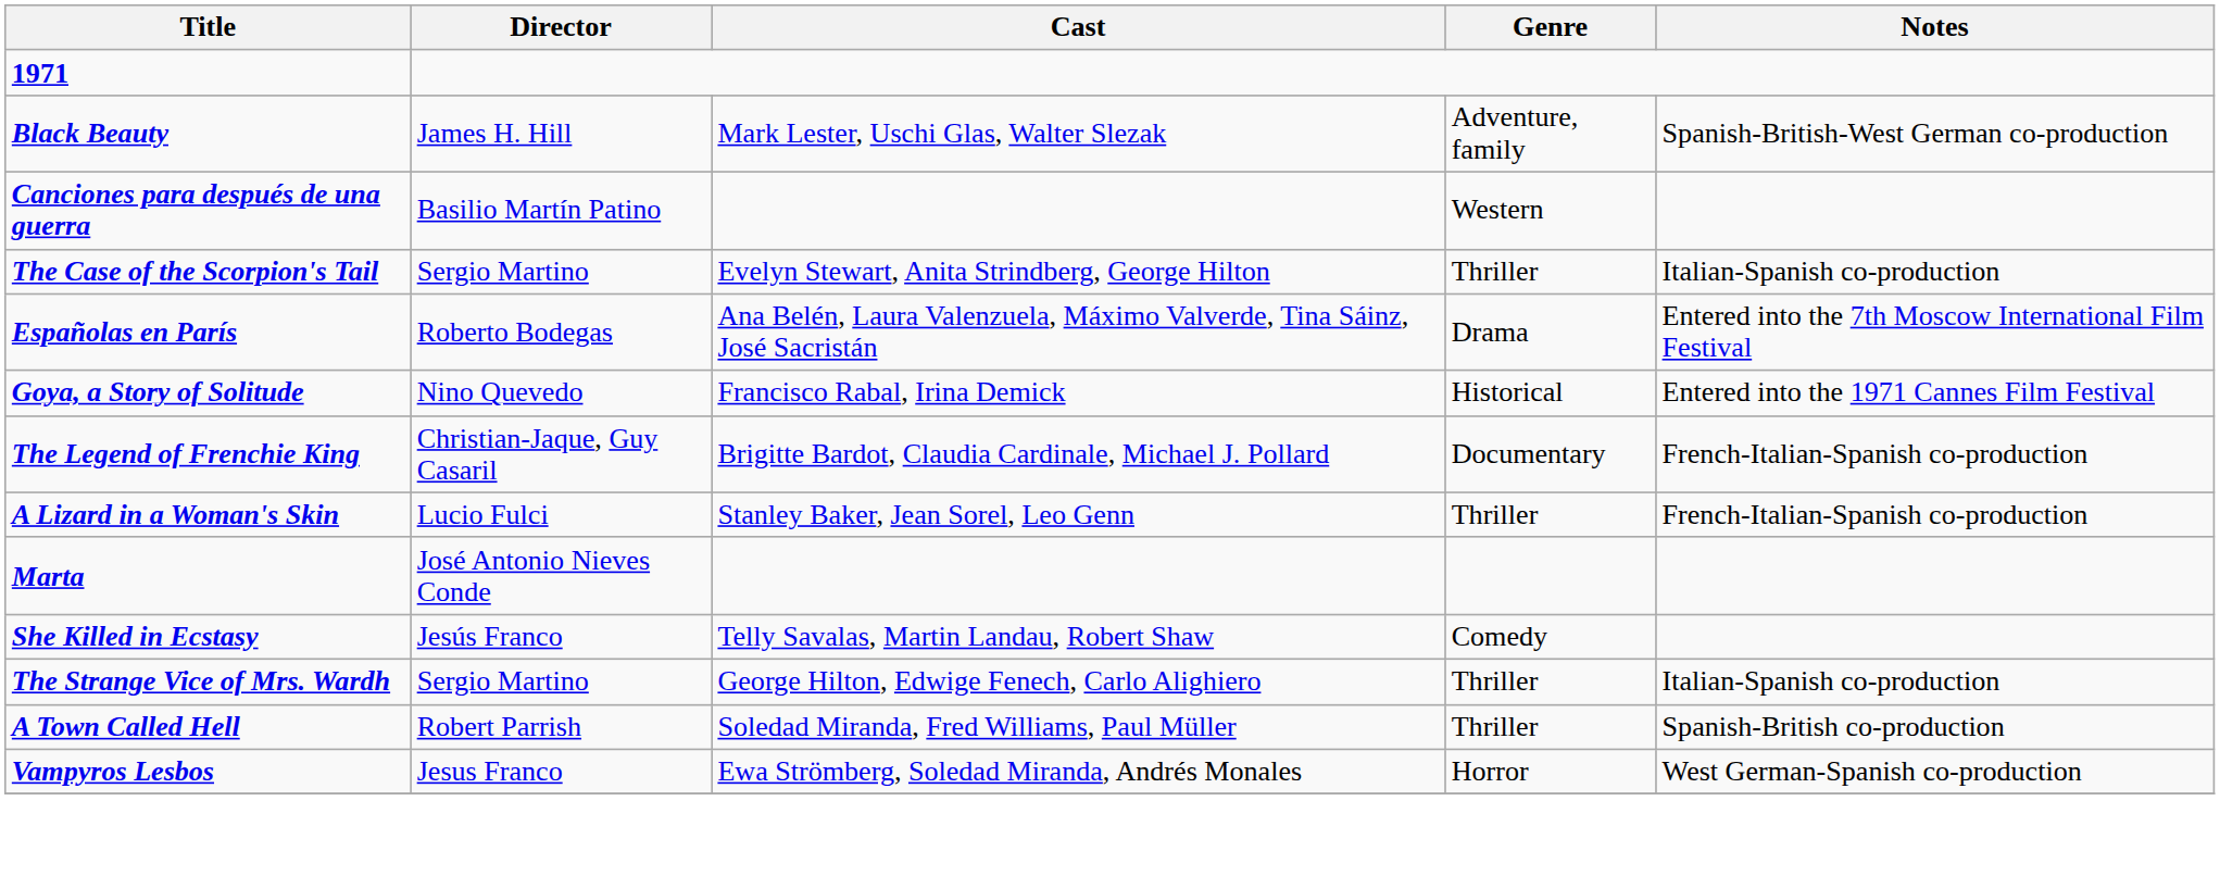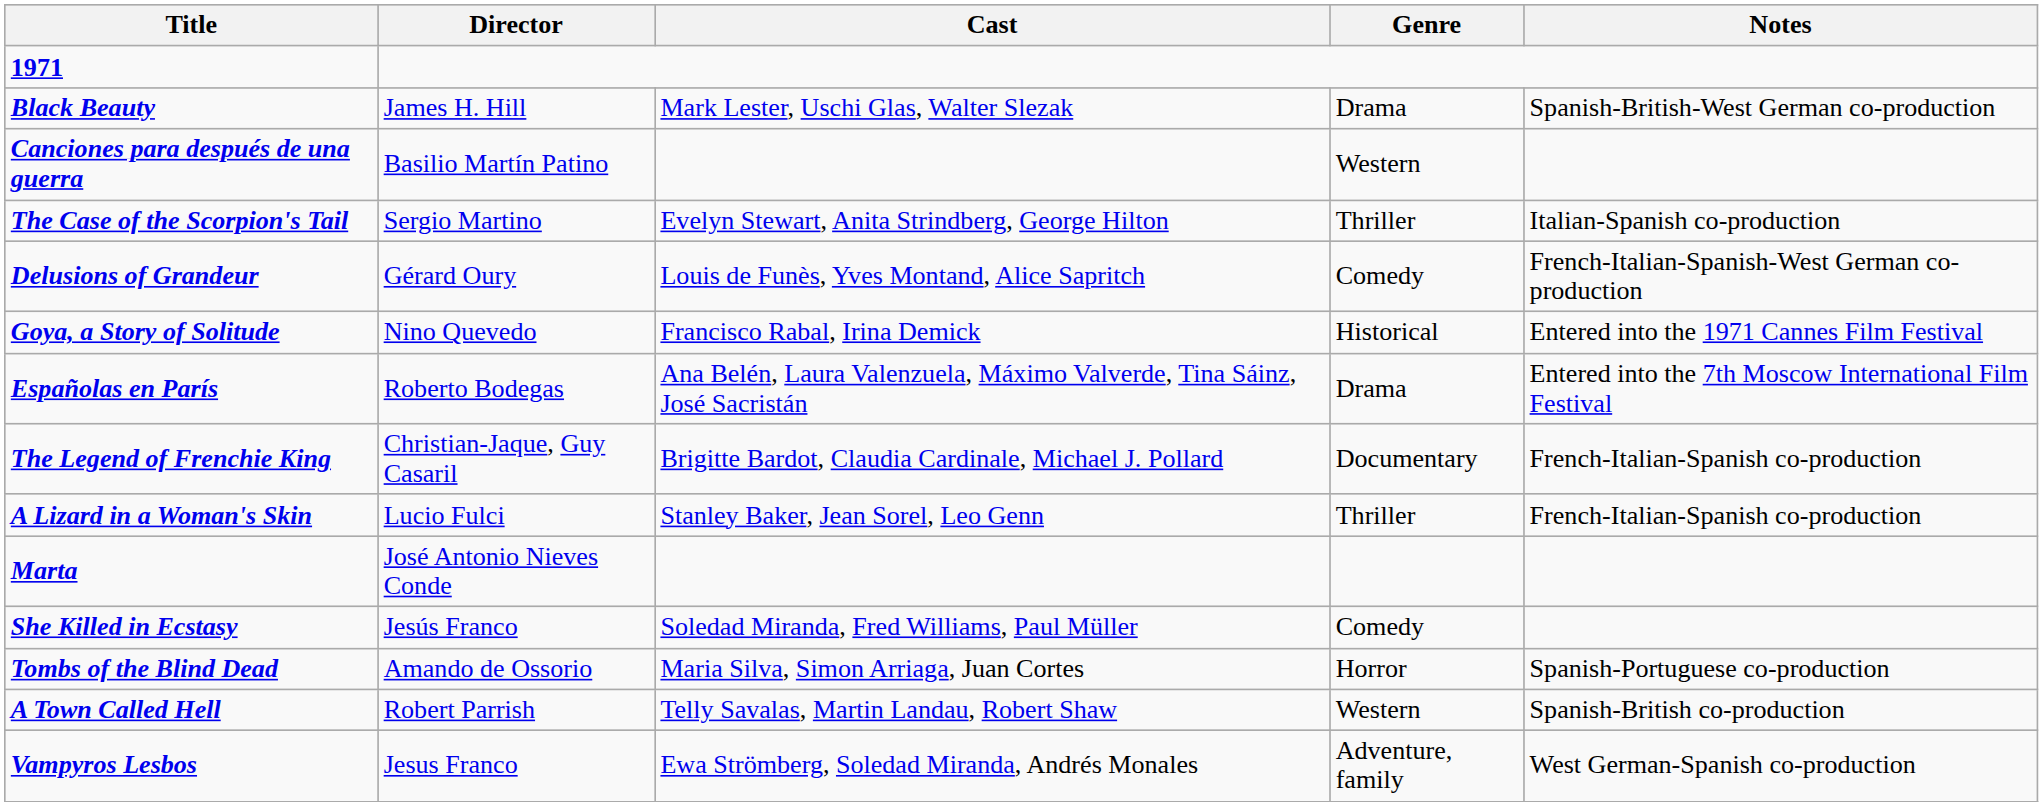 <table class="wikitable">
 <tr>
 <th>Title</th>
 <th>Director</th>
 <th>Cast</th>
 <th>Genre</th>
 <th>Notes</th>
 </tr>
 <tr>
 <td><strong><a href='#'>1971</a></strong></td>
 </tr>
 <tr>
 <td><strong><em><a href='#'>Black Beauty</a></em></strong></td>
 <td><a href='#'>James H. Hill</a></td>
 <td><a href='#'>Mark Lester</a>, <a href='#'>Uschi Glas</a>, <a href='#'>Walter Slezak</a></td>
-<td>Adventure, family</td>
+<td>Drama</td>
 <td>Spanish-British-West German co-production</td>
 </tr>
 <tr>
 <td><strong><em><a href='#'>Canciones para después de una guerra</a></em></strong></td>
 <td><a href='#'>Basilio Martín Patino</a></td>
 <td></td>
 <td>Western</td>
 <td></td>
 </tr>
 <tr>
 <td><strong><em><a href='#'>The Case of the Scorpion's Tail</a></em></strong></td>
 <td><a href='#'>Sergio Martino</a></td>
 <td><a href='#'>Evelyn Stewart</a>, <a href='#'>Anita Strindberg</a>, <a href='#'>George Hilton</a></td>
 <td>Thriller</td>
 <td>Italian-Spanish co-production</td>
 </tr>
 <tr>
-<td><strong><em><a href='#'>Españolas en París</a></em></strong></td>
-<td><a href='#'>Roberto Bodegas</a></td>
-<td><a href='#'>Ana Belén</a>, <a href='#'>Laura Valenzuela</a>, <a href='#'>Máximo Valverde</a>, <a href='#'>Tina Sáinz</a>, <a href='#'>José Sacristán</a></td>
-<td>Drama</td>
-<td>Entered into the <a href='#'>7th Moscow International Film Festival</a></td>
+<td><strong><em><a href='#'>Delusions of Grandeur</a></em></strong></td>
+<td><a href='#'>Gérard Oury</a></td>
+<td><a href='#'>Louis de Funès</a>, <a href='#'>Yves Montand</a>, <a href='#'>Alice Sapritch</a></td>
+<td>Comedy</td>
+<td>French-Italian-Spanish-West German co-production</td>
 </tr>
 <tr>
 <td><strong><em><a href='#'>Goya, a Story of Solitude</a></em></strong></td>
 <td><a href='#'>Nino Quevedo</a></td>
 <td><a href='#'>Francisco Rabal</a>, <a href='#'>Irina Demick</a></td>
 <td>Historical</td>
 <td>Entered into the <a href='#'>1971 Cannes Film Festival</a></td>
+</tr>
+<tr>
+<td><strong><em><a href='#'>Españolas en París</a></em></strong></td>
+<td><a href='#'>Roberto Bodegas</a></td>
+<td><a href='#'>Ana Belén</a>, <a href='#'>Laura Valenzuela</a>, <a href='#'>Máximo Valverde</a>, <a href='#'>Tina Sáinz</a>, <a href='#'>José Sacristán</a></td>
+<td>Drama</td>
+<td>Entered into the <a href='#'>7th Moscow International Film Festival</a></td>
 </tr>
 <tr>
 <td><strong><em><a href='#'>The Legend of Frenchie King</a></em></strong></td>
 <td><a href='#'>Christian-Jaque</a>, <a href='#'>Guy Casaril</a></td>
 <td><a href='#'>Brigitte Bardot</a>, <a href='#'>Claudia Cardinale</a>, <a href='#'>Michael J. Pollard</a></td>
 <td>Documentary</td>
 <td>French-Italian-Spanish co-production</td>
 </tr>
 <tr>
 <td><strong><em><a href='#'>A Lizard in a Woman's Skin</a></em></strong></td>
 <td><a href='#'>Lucio Fulci</a></td>
 <td><a href='#'>Stanley Baker</a>, <a href='#'>Jean Sorel</a>, <a href='#'>Leo Genn</a></td>
 <td>Thriller</td>
 <td>French-Italian-Spanish co-production</td>
 </tr>
 <tr>
 <td><strong><em><a href='#'>Marta</a></em></strong></td>
 <td><a href='#'>José Antonio Nieves Conde</a></td>
 <td></td>
 <td></td>
 <td></td>
 </tr>
 <tr>
 <td><strong><em><a href='#'>She Killed in Ecstasy</a></em></strong></td>
 <td><a href='#'>Jesús Franco</a></td>
-<td><a href='#'>Telly Savalas</a>, <a href='#'>Martin Landau</a>, <a href='#'>Robert Shaw</a></td>
+<td><a href='#'>Soledad Miranda</a>, <a href='#'>Fred Williams</a>, <a href='#'>Paul Müller</a></td>
 <td>Comedy</td>
 <td></td>
 </tr>
 <tr>
-<td><strong><em><a href='#'>The Strange Vice of Mrs. Wardh</a></em></strong></td>
-<td><a href='#'>Sergio Martino</a></td>
-<td><a href='#'>George Hilton</a>, <a href='#'>Edwige Fenech</a>, <a href='#'>Carlo Alighiero</a></td>
-<td>Thriller</td>
-<td>Italian-Spanish co-production</td>
+<td><strong><em><a href='#'>Tombs of the Blind Dead</a></em></strong></td>
+<td><a href='#'>Amando de Ossorio</a></td>
+<td><a href='#'>Maria Silva</a>, <a href='#'>Simon Arriaga</a>, Juan Cortes</td>
+<td>Horror</td>
+<td>Spanish-Portuguese co-production</td>
 </tr>
 <tr>
 <td><strong><em><a href='#'>A Town Called Hell</a></em></strong></td>
 <td><a href='#'>Robert Parrish</a></td>
-<td><a href='#'>Soledad Miranda</a>, <a href='#'>Fred Williams</a>, <a href='#'>Paul Müller</a></td>
-<td>Thriller</td>
+<td><a href='#'>Telly Savalas</a>, <a href='#'>Martin Landau</a>, <a href='#'>Robert Shaw</a></td>
+<td>Western</td>
 <td>Spanish-British co-production</td>
 </tr>
 <tr>
 <td><strong><em><a href='#'>Vampyros Lesbos</a></em></strong></td>
 <td><a href='#'>Jesus Franco</a></td>
 <td><a href='#'>Ewa Strömberg</a>, <a href='#'>Soledad Miranda</a>, Andrés Monales</td>
-<td>Horror</td>
+<td>Adventure, family</td>
 <td>West German-Spanish co-production</td>
 </tr>
 <tr>
 </tr>
 </table>
